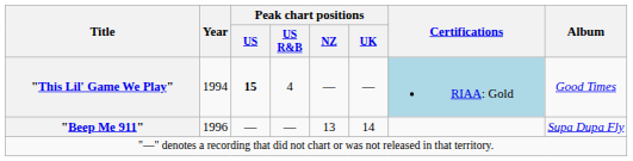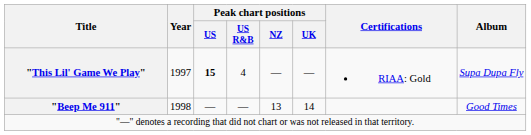 <table class="wikitable plainrowheaders" style="text-align:center;">
 <tr>
 <th scope="col" rowspan="2" style="width:15em;">Title</th>
 <th scope="col" rowspan="2" style="width:2em;">Year</th>
 <th scope="col" colspan="4">Peak chart positions</th>
 <th scope="col" rowspan="2" style="width:12em;"><a href='#'>Certifications</a></th>
 <th scope="col" rowspan="2">Album</th>
 </tr>
 <tr>
 <th scope="col" style="width:3em;font-size:90%;"><a href='#'>US</a><br></th>
 <th scope="col" style="width:3em;font-size:90%;"><a href='#'>US R&B</a><br></th>
 <th scope="col" style="width:3em;font-size:90%;"><a href='#'>NZ</a><br></th>
 <th scope="col" style="width:3em;font-size:90%;"><a href='#'>UK</a><br></th>
 </tr>
 <tr>
 <th scope="row">"<a href='#'>This Lil' Game We Play</a>"<br></th>
-<td>1994</td>
+<td>1997</td>
 <td><strong>15</strong></td>
 <td>4</td>
 <td>—</td>
 <td>—</td>
-<td style="background: lightblue;"><br><ul><li><a href='#'>RIAA</a>: Gold</li></ul></td>
-<td><em><a href='#'>Good Times</a></em></td>
+<td><br><ul><li><a href='#'>RIAA</a>: Gold</li></ul></td>
+<td><em><a href='#'>Supa Dupa Fly</a></em></td>
 </tr>
 <tr>
 <th scope="row">"<a href='#'>Beep Me 911</a>"<br></th>
-<td>1996</td>
+<td>1998</td>
 <td>—</td>
 <td>—</td>
 <td>13</td>
 <td>14</td>
 <td></td>
-<td><em><a href='#'>Supa Dupa Fly</a></em></td>
+<td><em><a href='#'>Good Times</a></em></td>
 </tr>
 <tr>
 <td colspan="14" style="font-size:90%">"—" denotes a recording that did not chart or was not released in that territory.</td>
 </tr>
 </table>
